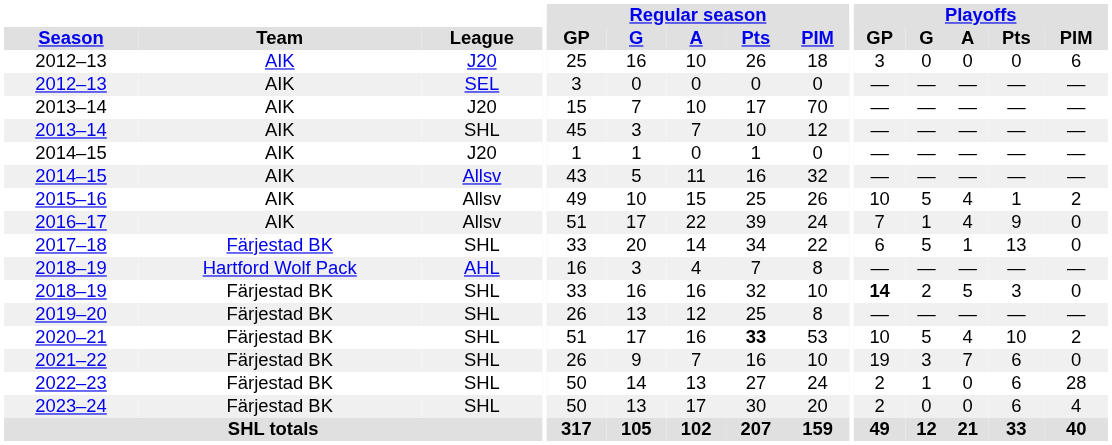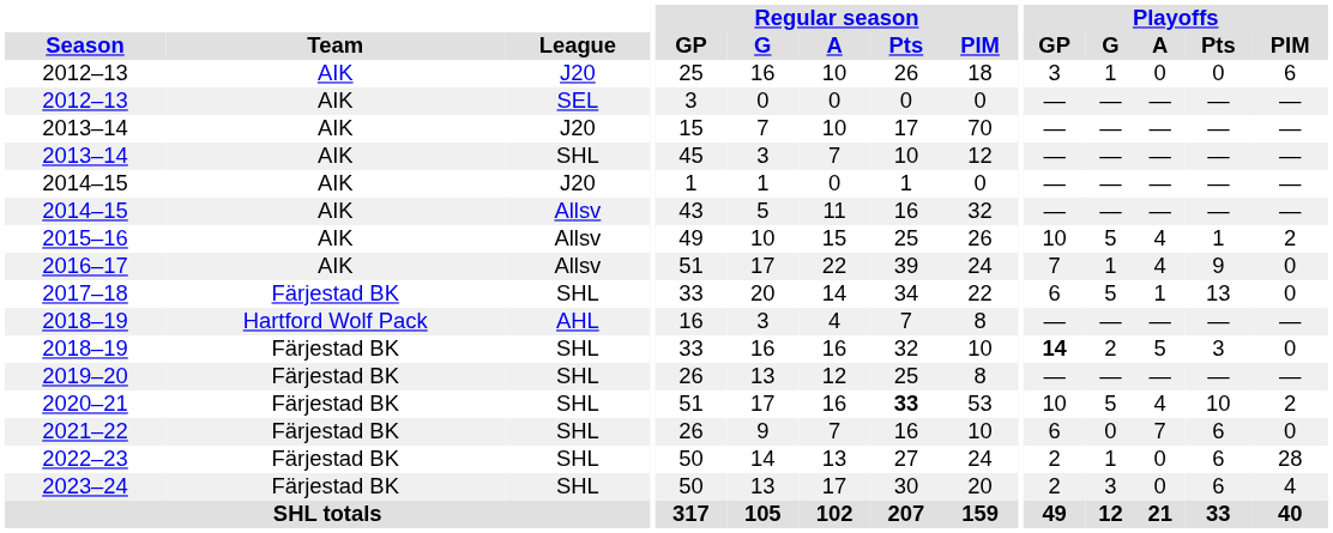 <table border="0" cellpadding="1" cellspacing="0" style="text-align:center; width:60em">
 <tr bgcolor="#e0e0e0">
 <th colspan="3" bgcolor="#ffffff"></th>
 <th rowspan="99" bgcolor="#ffffff"></th>
 <th colspan="5"><a href='#'>Regular season</a></th>
 <th rowspan="99" bgcolor="#ffffff"></th>
 <th colspan="5"><a href='#'>Playoffs</a></th>
 </tr>
 <tr bgcolor="#e0e0e0">
 <th><a href='#'>Season</a></th>
 <th>Team</th>
 <th>League</th>
 <th>GP</th>
 <th><a href='#'>G</a></th>
 <th><a href='#'>A</a></th>
 <th><a href='#'>Pts</a></th>
 <th><a href='#'>PIM</a></th>
 <th>GP</th>
 <th>G</th>
 <th>A</th>
 <th>Pts</th>
 <th>PIM</th>
 </tr>
 <tr>
 <td>2012–13</td>
 <td><a href='#'>AIK</a></td>
 <td><a href='#'>J20</a></td>
 <td>25</td>
 <td>16</td>
 <td>10</td>
 <td>26</td>
 <td>18</td>
 <td>3</td>
-<td>0</td>
+<td>1</td>
 <td>0</td>
 <td>0</td>
 <td>6</td>
 </tr>
 <tr bgcolor="#f0f0f0">
 <td><a href='#'>2012–13</a></td>
 <td>AIK</td>
 <td><a href='#'>SEL</a></td>
 <td>3</td>
 <td>0</td>
 <td>0</td>
 <td>0</td>
 <td>0</td>
 <td>—</td>
 <td>—</td>
 <td>—</td>
 <td>—</td>
 <td>—</td>
 </tr>
 <tr>
 <td>2013–14</td>
 <td>AIK</td>
 <td>J20</td>
 <td>15</td>
 <td>7</td>
 <td>10</td>
 <td>17</td>
 <td>70</td>
 <td>—</td>
 <td>—</td>
 <td>—</td>
 <td>—</td>
 <td>—</td>
 </tr>
 <tr bgcolor="#f0f0f0">
 <td><a href='#'>2013–14</a></td>
 <td>AIK</td>
 <td>SHL</td>
 <td>45</td>
 <td>3</td>
 <td>7</td>
 <td>10</td>
 <td>12</td>
 <td>—</td>
 <td>—</td>
 <td>—</td>
 <td>—</td>
 <td>—</td>
 </tr>
 <tr>
 <td>2014–15</td>
 <td>AIK</td>
 <td>J20</td>
 <td>1</td>
 <td>1</td>
 <td>0</td>
 <td>1</td>
 <td>0</td>
 <td>—</td>
 <td>—</td>
 <td>—</td>
 <td>—</td>
 <td>—</td>
 </tr>
 <tr bgcolor="#f0f0f0">
 <td><a href='#'>2014–15</a></td>
 <td>AIK</td>
 <td><a href='#'>Allsv</a></td>
 <td>43</td>
 <td>5</td>
 <td>11</td>
 <td>16</td>
 <td>32</td>
 <td>—</td>
 <td>—</td>
 <td>—</td>
 <td>—</td>
 <td>—</td>
 </tr>
 <tr>
 <td><a href='#'>2015–16</a></td>
 <td>AIK</td>
 <td>Allsv</td>
 <td>49</td>
 <td>10</td>
 <td>15</td>
 <td>25</td>
 <td>26</td>
 <td>10</td>
 <td>5</td>
 <td>4</td>
 <td>1</td>
 <td>2</td>
 </tr>
 <tr bgcolor="#f0f0f0">
 <td><a href='#'>2016–17</a></td>
 <td>AIK</td>
 <td>Allsv</td>
 <td>51</td>
 <td>17</td>
 <td>22</td>
 <td>39</td>
 <td>24</td>
 <td>7</td>
 <td>1</td>
 <td>4</td>
 <td>9</td>
 <td>0</td>
 </tr>
 <tr>
 <td><a href='#'>2017–18</a></td>
 <td><a href='#'>Färjestad BK</a></td>
 <td>SHL</td>
 <td>33</td>
 <td>20</td>
 <td>14</td>
 <td>34</td>
 <td>22</td>
 <td>6</td>
 <td>5</td>
 <td>1</td>
 <td>13</td>
 <td>0</td>
 </tr>
 <tr bgcolor="#f0f0f0">
 <td><a href='#'>2018–19</a></td>
 <td><a href='#'>Hartford Wolf Pack</a></td>
 <td><a href='#'>AHL</a></td>
 <td>16</td>
 <td>3</td>
 <td>4</td>
 <td>7</td>
 <td>8</td>
 <td>—</td>
 <td>—</td>
 <td>—</td>
 <td>—</td>
 <td>—</td>
 </tr>
 <tr>
 <td><a href='#'>2018–19</a></td>
 <td>Färjestad BK</td>
 <td>SHL</td>
 <td>33</td>
 <td>16</td>
 <td>16</td>
 <td>32</td>
 <td>10</td>
 <td><strong>14</strong></td>
 <td>2</td>
 <td>5</td>
 <td>3</td>
 <td>0</td>
 </tr>
 <tr bgcolor="#f0f0f0">
 <td><a href='#'>2019–20</a></td>
 <td>Färjestad BK</td>
 <td>SHL</td>
 <td>26</td>
 <td>13</td>
 <td>12</td>
 <td>25</td>
 <td>8</td>
 <td>—</td>
 <td>—</td>
 <td>—</td>
 <td>—</td>
 <td>—</td>
 </tr>
 <tr>
 <td><a href='#'>2020–21</a></td>
 <td>Färjestad BK</td>
 <td>SHL</td>
 <td>51</td>
 <td>17</td>
 <td>16</td>
 <td><strong>33</strong></td>
 <td>53</td>
 <td>10</td>
 <td>5</td>
 <td>4</td>
 <td>10</td>
 <td>2</td>
 </tr>
 <tr bgcolor="#f0f0f0">
 <td><a href='#'>2021–22</a></td>
 <td>Färjestad BK</td>
 <td>SHL</td>
 <td>26</td>
 <td>9</td>
 <td>7</td>
 <td>16</td>
 <td>10</td>
-<td>19</td>
-<td>3</td>
+<td>6</td>
+<td>0</td>
 <td>7</td>
 <td>6</td>
 <td>0</td>
 </tr>
 <tr>
 <td><a href='#'>2022–23</a></td>
 <td>Färjestad BK</td>
 <td>SHL</td>
 <td>50</td>
 <td>14</td>
 <td>13</td>
 <td>27</td>
 <td>24</td>
 <td>2</td>
 <td>1</td>
 <td>0</td>
 <td>6</td>
 <td>28</td>
 </tr>
 <tr bgcolor="#f0f0f0">
 <td><a href='#'>2023–24</a></td>
 <td>Färjestad BK</td>
 <td>SHL</td>
 <td>50</td>
 <td>13</td>
 <td>17</td>
 <td>30</td>
 <td>20</td>
 <td>2</td>
-<td>0</td>
+<td>3</td>
 <td>0</td>
 <td>6</td>
 <td>4</td>
 </tr>
 <tr bgcolor="#e0e0e0">
 <th colspan="3">SHL totals</th>
 <th>317</th>
 <th>105</th>
 <th>102</th>
 <th>207</th>
 <th>159</th>
 <th>49</th>
 <th>12</th>
 <th>21</th>
 <th>33</th>
 <th>40</th>
 </tr>
 </table>
